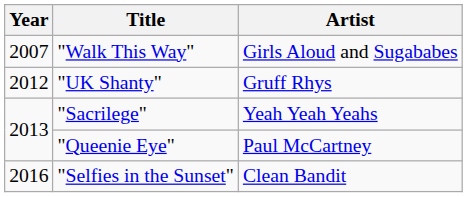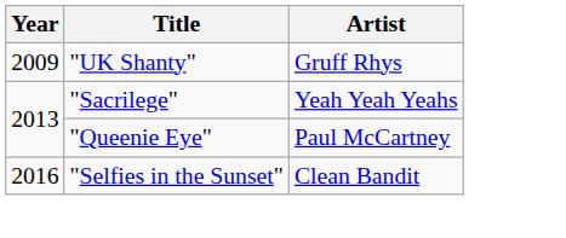 <table class="wikitable sortable">
 <tr>
 <th>Year</th>
 <th>Title</th>
 <th>Artist</th>
 </tr>
 <tr>
-<td>2007</td>
-<td>"<a href='#'>Walk This Way</a>"</td>
-<td><a href='#'>Girls Aloud</a> and <a href='#'>Sugababes</a></td>
-</tr>
-<tr>
-<td>2012</td>
+<td>2009</td>
 <td>"<a href='#'>UK Shanty</a>"</td>
 <td><a href='#'>Gruff Rhys</a></td>
 </tr>
 <tr>
 <td rowspan="2">2013</td>
 <td>"<a href='#'>Sacrilege</a>"</td>
 <td><a href='#'>Yeah Yeah Yeahs</a></td>
 </tr>
 <tr>
 <td>"<a href='#'>Queenie Eye</a>"</td>
 <td><a href='#'>Paul McCartney</a></td>
 </tr>
 <tr>
 <td>2016</td>
 <td>"<a href='#'>Selfies in the Sunset</a>"</td>
 <td><a href='#'>Clean Bandit</a></td>
 </tr>
 </table>
